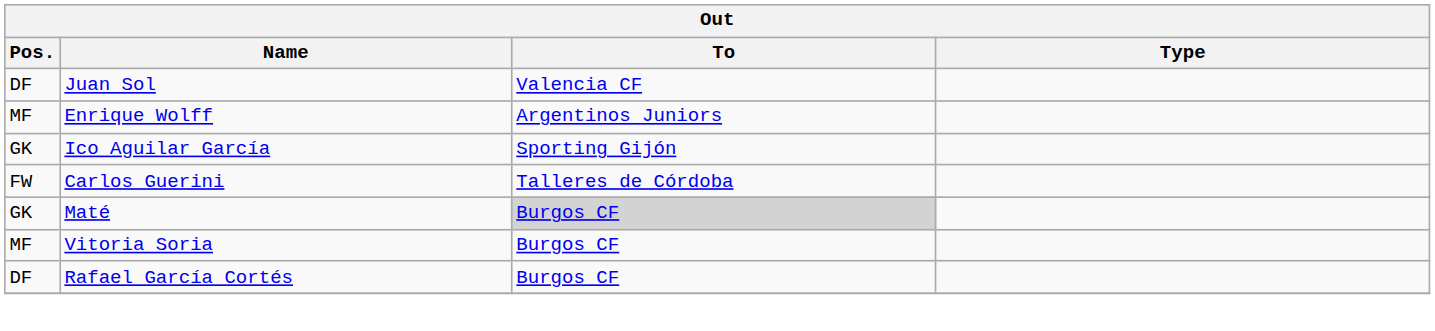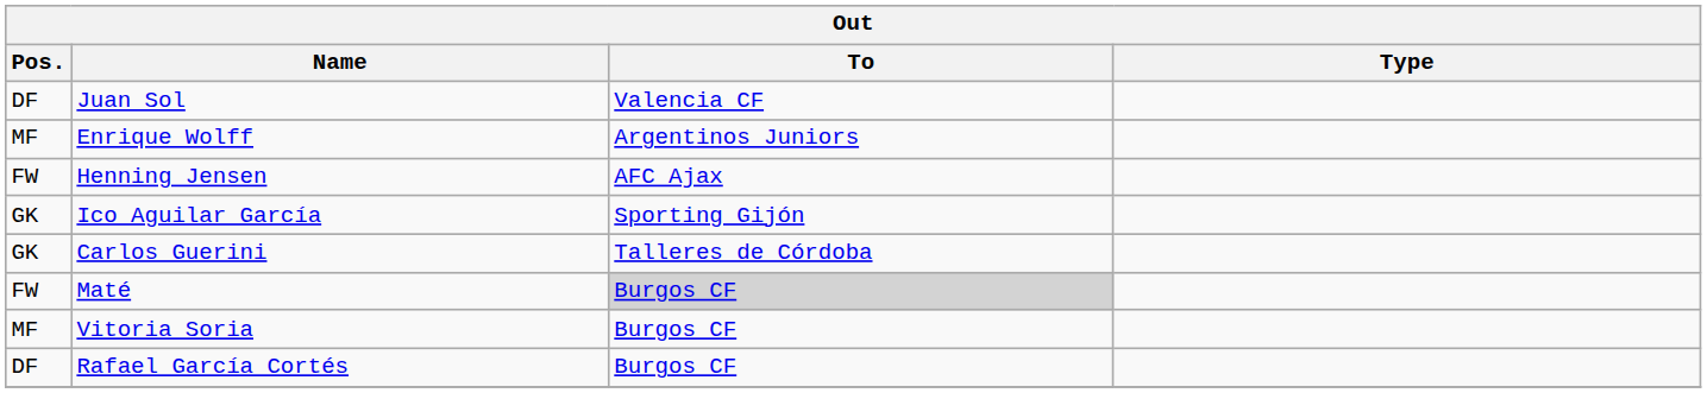 <table class="wikitable" style="font-size:90%;width:99%;">
 <tr>
 <th colspan="4">Out</th>
 </tr>
 <tr>
 <th width=3%>Pos.</th>
 <th width=32%>Name</th>
 <th width=30%>To</th>
 <th width=35%>Type</th>
 </tr>
 <tr>
 <td>DF</td>
 <td><a href='#'>Juan Sol</a></td>
 <td><a href='#'>Valencia CF</a></td>
 <td></td>
 </tr>
 <tr>
 <td>MF</td>
 <td><a href='#'>Enrique Wolff</a></td>
 <td><a href='#'>Argentinos Juniors</a></td>
 <td></td>
 </tr>
 <tr>
+<td>FW</td>
+<td><a href='#'>Henning Jensen</a></td>
+<td><a href='#'>AFC Ajax</a></td>
+<td></td>
+</tr>
+<tr>
 <td>GK</td>
 <td><a href='#'>Ico Aguilar García</a></td>
 <td><a href='#'>Sporting Gijón</a></td>
 <td></td>
 </tr>
 <tr>
-<td>FW</td>
+<td>GK</td>
 <td><a href='#'>Carlos Guerini</a></td>
 <td><a href='#'>Talleres de Córdoba</a></td>
 <td></td>
 </tr>
 <tr>
-<td>GK</td>
+<td>FW</td>
 <td><a href='#'>Maté</a></td>
 <td style="background: lightgrey;"><a href='#'>Burgos CF</a></td>
 <td></td>
 </tr>
 <tr>
 <td>MF</td>
 <td><a href='#'>Vitoria Soria</a></td>
 <td><a href='#'>Burgos CF</a></td>
 <td></td>
 </tr>
 <tr>
 <td>DF</td>
 <td><a href='#'>Rafael García Cortés</a></td>
 <td><a href='#'>Burgos CF</a></td>
 <td></td>
 </tr>
 <tr>
 </tr>
 </table>
